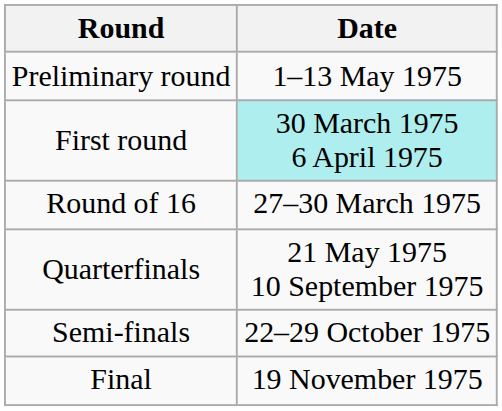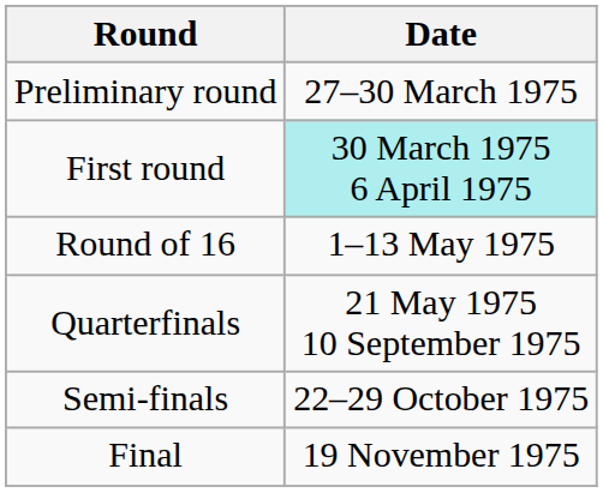 <table class="wikitable" style="text-align: center">
 <tr>
 <th>Round</th>
 <th>Date</th>
 </tr>
 <tr>
 <td>Preliminary round</td>
-<td>1–13 May 1975</td>
+<td>27–30 March 1975</td>
 </tr>
 <tr>
 <td>First round</td>
 <td style="background: paleturquoise;">30 March 1975<br>6 April 1975</td>
 </tr>
 <tr>
 <td>Round of 16</td>
-<td>27–30 March 1975</td>
+<td>1–13 May 1975</td>
 </tr>
 <tr>
 <td>Quarterfinals</td>
 <td>21 May 1975<br>10 September 1975</td>
 </tr>
 <tr>
 <td>Semi-finals</td>
 <td>22–29 October 1975</td>
 </tr>
 <tr>
 <td>Final</td>
 <td>19 November 1975</td>
 </tr>
 </table>
